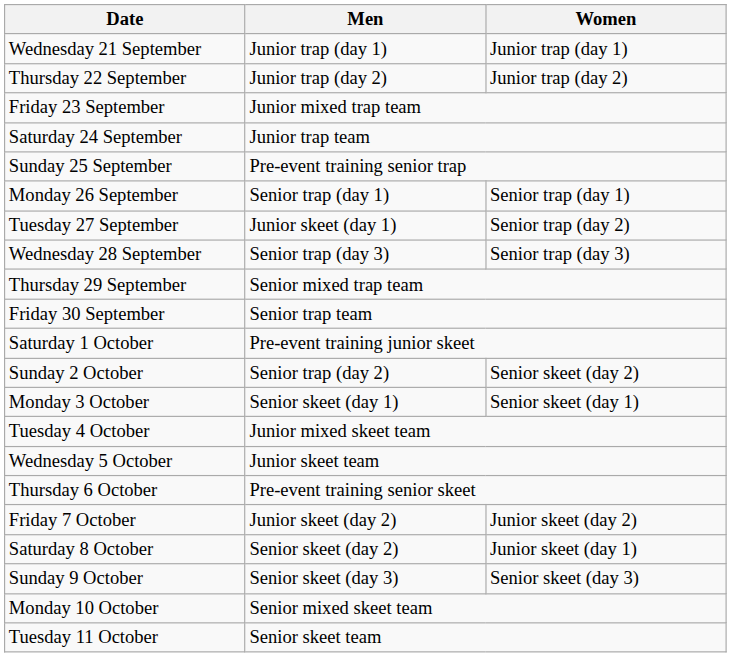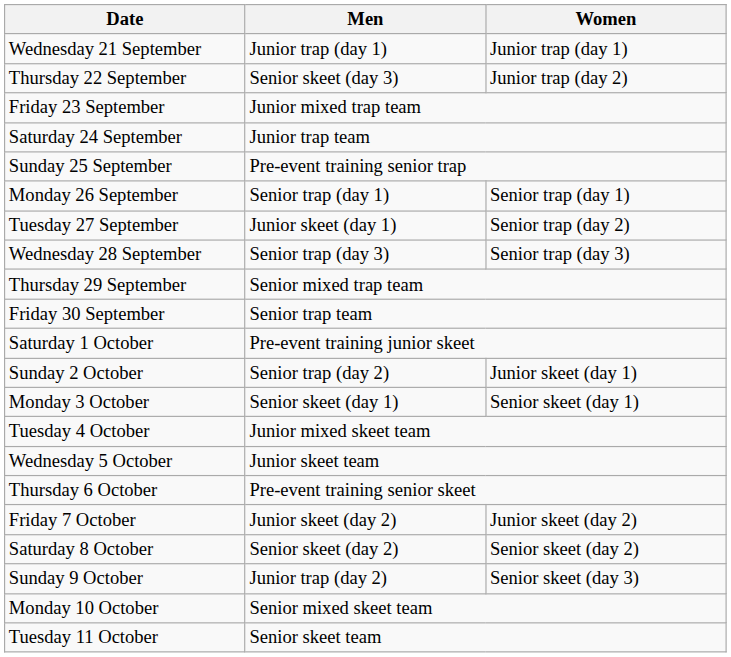 <table class="wikitable">
 <tr>
 <th style="width: 200px">Date</th>
 <th style="width: 200px">Men</th>
 <th style="width: 200px">Women</th>
 </tr>
 <tr>
 <td>Wednesday 21 September</td>
 <td>Junior trap (day 1)</td>
 <td>Junior trap (day 1)</td>
 </tr>
 <tr>
 <td>Thursday 22 September</td>
-<td>Junior trap (day 2)</td>
+<td>Senior skeet (day 3)</td>
 <td>Junior trap (day 2)</td>
 </tr>
 <tr>
 <td>Friday 23 September</td>
 <td colspan=2>Junior mixed trap team</td>
 </tr>
 <tr>
 <td>Saturday 24 September</td>
 <td colspan=2>Junior trap team</td>
 </tr>
 <tr>
 <td>Sunday 25 September</td>
 <td colspan=2>Pre-event training senior trap</td>
 </tr>
 <tr>
 <td>Monday 26 September</td>
 <td>Senior trap (day 1)</td>
 <td>Senior trap (day 1)</td>
 </tr>
 <tr>
 <td>Tuesday 27 September</td>
 <td>Junior skeet (day 1)</td>
 <td>Senior trap (day 2)</td>
 </tr>
 <tr>
 <td>Wednesday 28 September</td>
 <td>Senior trap (day 3)</td>
 <td>Senior trap (day 3)</td>
 </tr>
 <tr>
 <td>Thursday 29 September</td>
 <td colspan=2>Senior mixed trap team</td>
 </tr>
 <tr>
 <td>Friday 30 September</td>
 <td colspan=2>Senior trap team</td>
 </tr>
 <tr>
 <td>Saturday 1 October</td>
 <td colspan=2>Pre-event training junior skeet</td>
 </tr>
 <tr>
 <td>Sunday 2 October</td>
 <td>Senior trap (day 2)</td>
-<td>Senior skeet (day 2)</td>
+<td>Junior skeet (day 1)</td>
 </tr>
 <tr>
 <td>Monday 3 October</td>
 <td>Senior skeet (day 1)</td>
 <td>Senior skeet (day 1)</td>
 </tr>
 <tr>
 <td>Tuesday 4 October</td>
 <td colspan=2>Junior mixed skeet team</td>
 </tr>
 <tr>
 <td>Wednesday 5 October</td>
 <td colspan=2>Junior skeet team</td>
 </tr>
 <tr>
 <td>Thursday 6 October</td>
 <td colspan=2>Pre-event training senior skeet</td>
 </tr>
 <tr>
 <td>Friday 7 October</td>
 <td>Junior skeet (day 2)</td>
 <td>Junior skeet (day 2)</td>
 </tr>
 <tr>
 <td>Saturday 8 October</td>
 <td>Senior skeet (day 2)</td>
-<td>Junior skeet (day 1)</td>
+<td>Senior skeet (day 2)</td>
 </tr>
 <tr>
 <td>Sunday 9 October</td>
-<td>Senior skeet (day 3)</td>
+<td>Junior trap (day 2)</td>
 <td>Senior skeet (day 3)</td>
 </tr>
 <tr>
 <td>Monday 10 October</td>
 <td colspan=2>Senior mixed skeet team</td>
 </tr>
 <tr>
 <td>Tuesday 11 October</td>
 <td colspan=2>Senior skeet team</td>
 </tr>
 </table>
